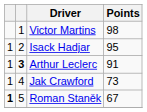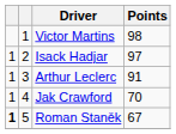 <table class="wikitable" style="font-size: 85%;">
 <tr>
 <th></th>
 <th></th>
 <th>Driver</th>
 <th>Points</th>
 </tr>
 <tr>
 <td align="left"></td>
 <td align="center">1</td>
 <td> <a href='#'>Victor Martins</a></td>
 <td>98</td>
 </tr>
 <tr>
 <td align="left"> 1</td>
 <td align="center">2</td>
 <td> <a href='#'>Isack Hadjar</a></td>
-<td>95</td>
+<td>97</td>
 </tr>
 <tr>
 <td align="left"> 1</td>
-<td align="center"><strong>3</strong></td>
+<td align="center">3</td>
 <td> <a href='#'>Arthur Leclerc</a></td>
 <td>91</td>
 </tr>
 <tr>
 <td align="left"> 1</td>
 <td align="center">4</td>
 <td> <a href='#'>Jak Crawford</a></td>
-<td>73</td>
+<td>70</td>
 </tr>
 <tr>
 <td align="left"><strong> 1</strong></td>
 <td align="center">5</td>
 <td> <a href='#'>Roman Staněk</a></td>
 <td>67</td>
 </tr>
 <tr>
 </tr>
 </table>
